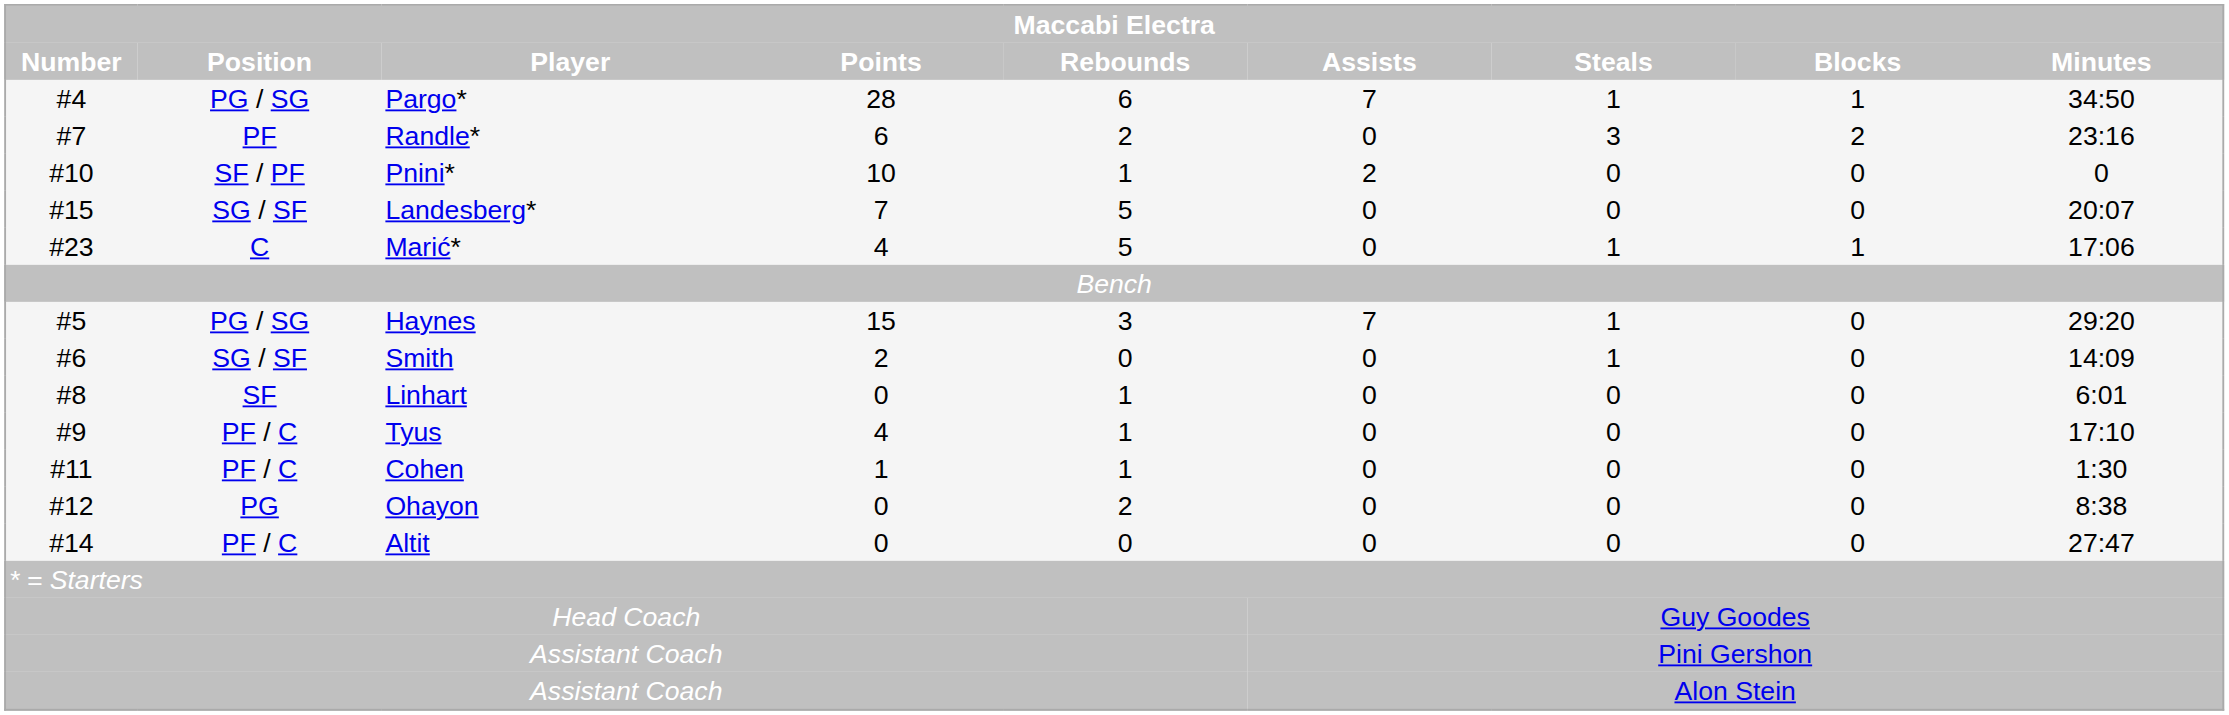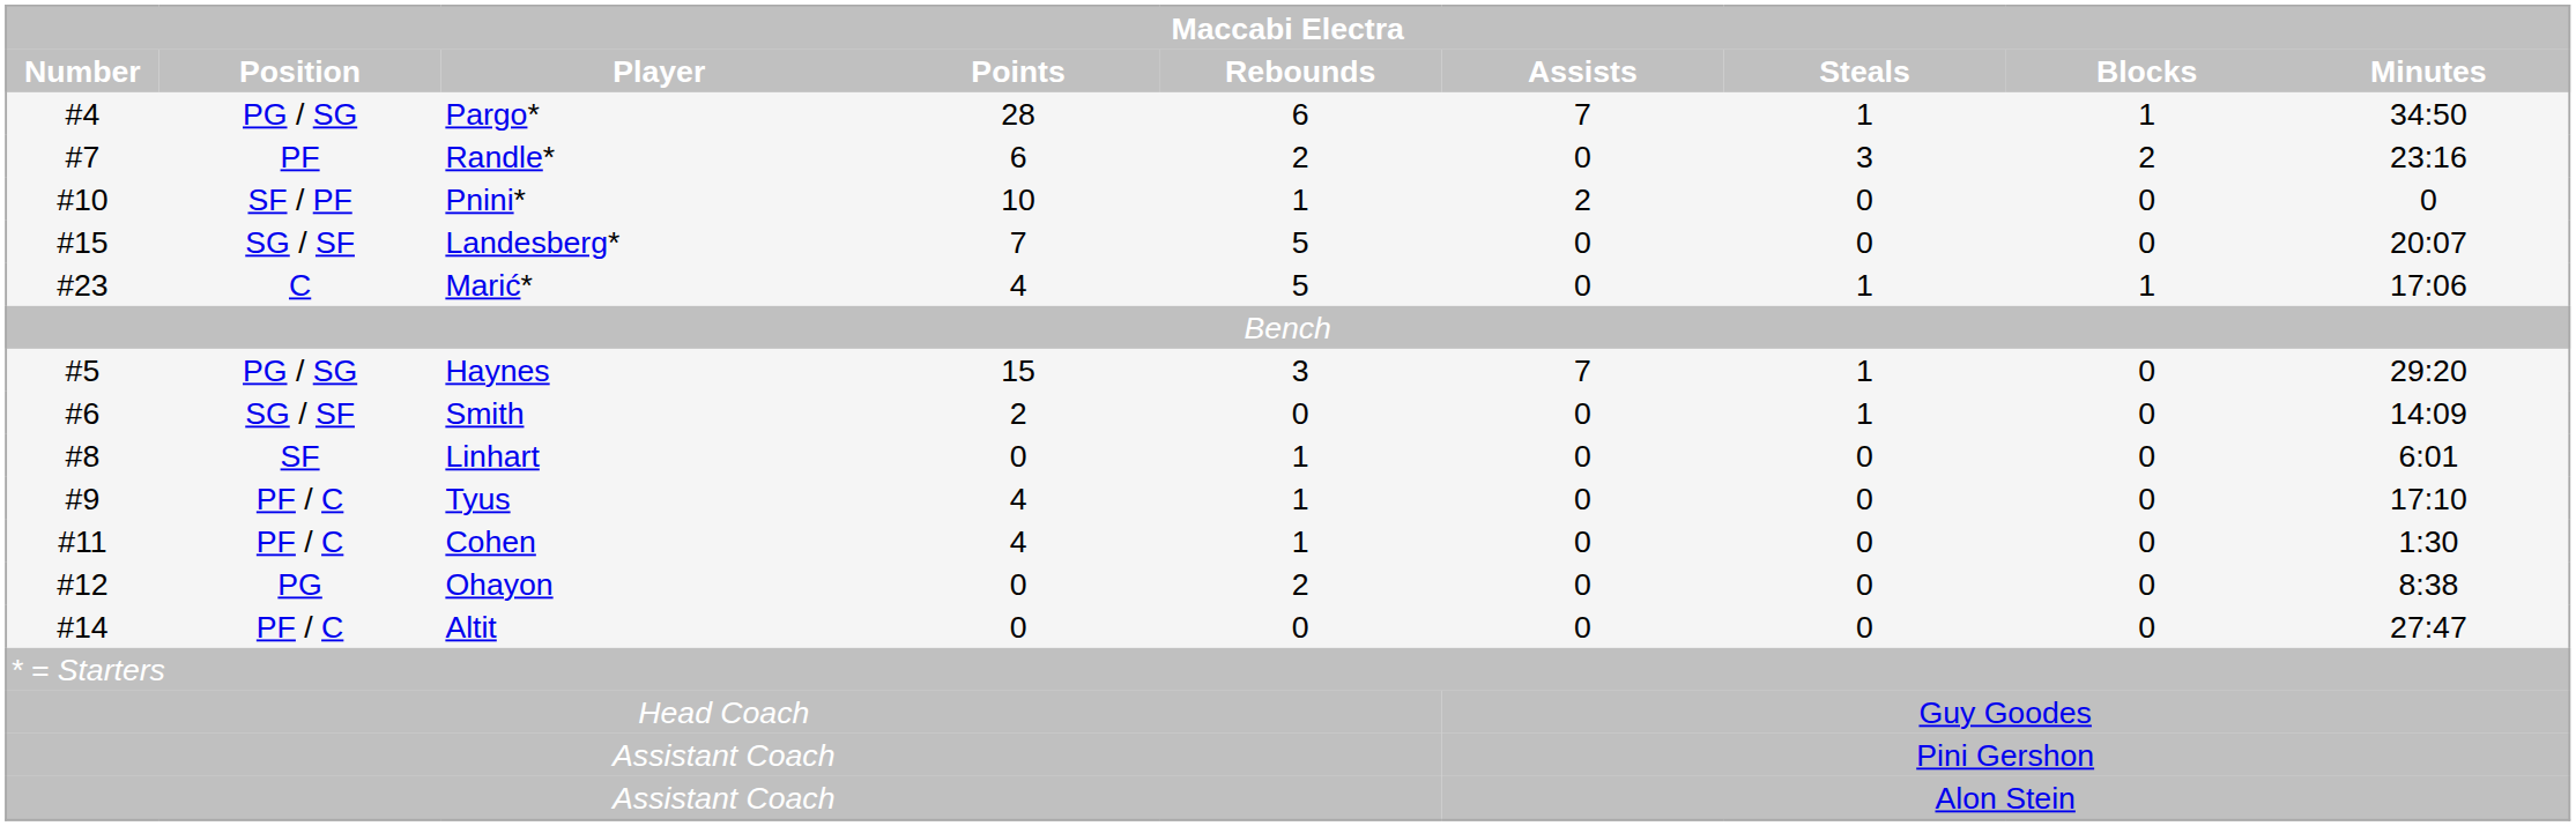 <table align=center cellpadding="2" cellspacing="0" style="background:WhiteSmoke; border: 1px #aaa solid; border-collapse: collapse; font-size: 90%;" width=95%>
 <tr align=center bgcolor=Silver style="color:white;">
 <th colspan=9>Maccabi Electra</th>
 </tr>
 <tr align=center bgcolor=Silver style="color:white;">
 <th width=6%>Number</th>
 <th width=11%>Position</th>
 <th width=17%>Player</th>
 <th width=11%>Points</th>
 <th width=11%>Rebounds</th>
 <th width=11%>Assists</th>
 <th width=11%>Steals</th>
 <th width=11%>Blocks</th>
 <th width=11%>Minutes</th>
 </tr>
 <tr align=center>
 <td width=5%>#4</td>
 <td><a href='#'>PG</a> / <a href='#'>SG</a></td>
 <td align=left> <a href='#'>Pargo</a>*</td>
 <td>28</td>
 <td>6</td>
 <td>7</td>
 <td>1</td>
 <td>1</td>
 <td>34:50</td>
 </tr>
 <tr align=center>
 <td>#7</td>
 <td><a href='#'>PF</a></td>
 <td align=left> <a href='#'>Randle</a>*</td>
 <td>6</td>
 <td>2</td>
 <td>0</td>
 <td>3</td>
 <td>2</td>
 <td>23:16</td>
 </tr>
 <tr align=center>
 <td>#10</td>
 <td><a href='#'>SF</a> / <a href='#'>PF</a></td>
 <td align=left> <a href='#'>Pnini</a>*</td>
 <td>10</td>
 <td>1</td>
 <td>2</td>
 <td>0</td>
 <td>0</td>
 <td>0</td>
 </tr>
 <tr align=center>
 <td>#15</td>
 <td><a href='#'>SG</a> / <a href='#'>SF</a></td>
 <td align=left>  <a href='#'>Landesberg</a>*</td>
 <td>7</td>
 <td>5</td>
 <td>0</td>
 <td>0</td>
 <td>0</td>
 <td>20:07</td>
 </tr>
 <tr align=center>
 <td>#23</td>
 <td><a href='#'>C</a></td>
 <td align=left>  <a href='#'>Marić</a>*</td>
 <td>4</td>
 <td>5</td>
 <td>0</td>
 <td>1</td>
 <td>1</td>
 <td>17:06</td>
 </tr>
 <tr align=center>
 <td colspan=9 bgcolor=Silver style="color:white;"><em>Bench</em></td>
 </tr>
 <tr align=center>
 <td>#5</td>
 <td><a href='#'>PG</a> / <a href='#'>SG</a></td>
 <td align=left>  <a href='#'>Haynes</a></td>
 <td>15</td>
 <td>3</td>
 <td>7</td>
 <td>1</td>
 <td>0</td>
 <td>29:20</td>
 </tr>
 <tr align=center>
 <td>#6</td>
 <td><a href='#'>SG</a> / <a href='#'>SF</a></td>
 <td align=left> <a href='#'>Smith</a></td>
 <td>2</td>
 <td>0</td>
 <td>0</td>
 <td>1</td>
 <td>0</td>
 <td>14:09</td>
 </tr>
 <tr align=center>
 <td>#8</td>
 <td><a href='#'>SF</a></td>
 <td align=left> <a href='#'>Linhart</a></td>
 <td>0</td>
 <td>1</td>
 <td>0</td>
 <td>0</td>
 <td>0</td>
 <td>6:01</td>
 </tr>
 <tr align=center>
 <td>#9</td>
 <td><a href='#'>PF</a> / <a href='#'>C</a></td>
 <td align=left>  <a href='#'>Tyus</a></td>
 <td>4</td>
 <td>1</td>
 <td>0</td>
 <td>0</td>
 <td>0</td>
 <td>17:10</td>
 </tr>
 <tr align=center>
 <td>#11</td>
 <td><a href='#'>PF</a> / <a href='#'>C</a></td>
 <td align=left>  <a href='#'>Cohen</a></td>
-<td>1</td>
+<td>4</td>
 <td>1</td>
 <td>0</td>
 <td>0</td>
 <td>0</td>
 <td>1:30</td>
 </tr>
 <tr align=center>
 <td>#12</td>
 <td><a href='#'>PG</a></td>
 <td align=left> <a href='#'>Ohayon</a></td>
 <td>0</td>
 <td>2</td>
 <td>0</td>
 <td>0</td>
 <td>0</td>
 <td>8:38</td>
 </tr>
 <tr align=center>
 <td>#14</td>
 <td><a href='#'>PF</a> / <a href='#'>C</a></td>
 <td align=left> <a href='#'>Altit</a></td>
 <td>0</td>
 <td>0</td>
 <td>0</td>
 <td>0</td>
 <td>0</td>
 <td>27:47</td>
 </tr>
 <tr align=left>
 <td colspan=9 bgcolor=Silver style="color:white;"><em>* = Starters</em></td>
 </tr>
 <tr align=center>
 <td colspan=5 bgcolor=Silver style="color:white;"><em>Head Coach</em></td>
 <td colspan=5 bgcolor=Silver style="color:white;"> <a href='#'>Guy Goodes</a></td>
 </tr>
 <tr align=center>
 <td colspan=5 bgcolor=Silver style="color:white;"><em>Assistant Coach</em></td>
 <td colspan=5 bgcolor=Silver style="color:white;"> <a href='#'>Pini Gershon</a></td>
 </tr>
 <tr align=center>
 <td colspan=5 bgcolor=Silver style="color:white;"><em>Assistant Coach</em></td>
 <td colspan=5 bgcolor=Silver style="color:white;">  <a href='#'>Alon Stein</a></td>
 </tr>
 </table>
